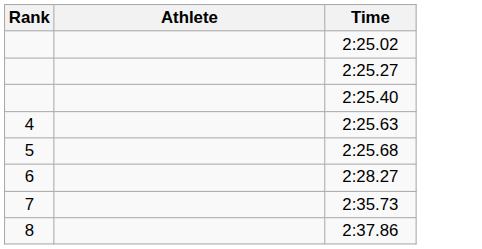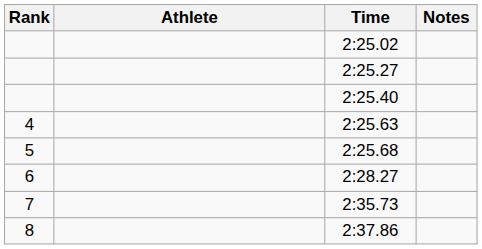 <table class="wikitable" style="text-align:center">
 <tr>
 <th width=40>Rank</th>
 <th width=250>Athlete</th>
 <th width=80>Time</th>
+<th width=50>Notes</th>
 </tr>
 <tr>
 <td></td>
 <td align=left></td>
 <td>2:25.02</td>
+<td></td>
 </tr>
 <tr>
 <td></td>
 <td align=left></td>
 <td>2:25.27</td>
+<td></td>
 </tr>
 <tr>
 <td></td>
 <td align=left></td>
 <td>2:25.40</td>
+<td></td>
 </tr>
 <tr>
 <td>4</td>
 <td align=left></td>
 <td>2:25.63</td>
+<td></td>
 </tr>
 <tr>
 <td>5</td>
 <td align=left></td>
 <td>2:25.68</td>
+<td></td>
 </tr>
 <tr>
 <td>6</td>
 <td align=left></td>
 <td>2:28.27</td>
+<td></td>
 </tr>
 <tr>
 <td>7</td>
 <td align=left></td>
 <td>2:35.73</td>
+<td></td>
 </tr>
 <tr>
 <td>8</td>
 <td align=left></td>
 <td>2:37.86</td>
+<td></td>
 </tr>
 </table>
